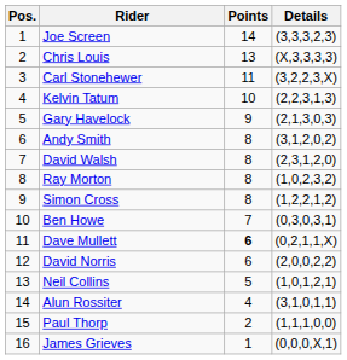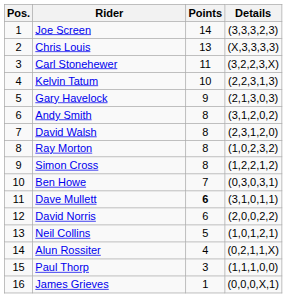 <table class=wikitable style="font-size:93%;">
 <tr>
 <th width=25px>Pos.</th>
 <th width=200px>Rider</th>
 <th width=40px>Points</th>
 <th width=70px>Details</th>
 </tr>
 <tr align=center >
 <td>1</td>
 <td align=left><a href='#'>Joe Screen</a></td>
 <td>14</td>
 <td>(3,3,3,2,3)</td>
 </tr>
 <tr align=center >
 <td>2</td>
 <td align=left><a href='#'>Chris Louis</a></td>
 <td>13</td>
 <td>(X,3,3,3,3)</td>
 </tr>
 <tr align=center >
 <td>3</td>
 <td align=left><a href='#'>Carl Stonehewer</a></td>
 <td>11</td>
 <td>(3,2,2,3,X)</td>
 </tr>
 <tr align=center >
 <td>4</td>
 <td align=left><a href='#'>Kelvin Tatum</a></td>
 <td>10</td>
 <td>(2,2,3,1,3)</td>
 </tr>
 <tr align=center  >
 <td>5</td>
 <td align=left><a href='#'>Gary Havelock</a></td>
 <td>9</td>
 <td>(2,1,3,0,3)</td>
 </tr>
 <tr align=center  >
 <td>6</td>
 <td align=left><a href='#'>Andy Smith</a></td>
 <td>8</td>
 <td>(3,1,2,0,2)</td>
 </tr>
 <tr align=center  >
 <td>7</td>
 <td align=left><a href='#'>David Walsh</a></td>
 <td>8</td>
 <td>(2,3,1,2,0)</td>
 </tr>
 <tr align=center  >
 <td>8</td>
 <td align=left><a href='#'>Ray Morton</a></td>
 <td>8</td>
 <td>(1,0,2,3,2)</td>
 </tr>
 <tr align=center  >
 <td>9</td>
 <td align=left><a href='#'>Simon Cross</a></td>
 <td>8</td>
 <td>(1,2,2,1,2)</td>
 </tr>
 <tr align=center  >
 <td>10</td>
 <td align=left><a href='#'>Ben Howe</a></td>
 <td>7</td>
 <td>(0,3,0,3,1)</td>
 </tr>
 <tr align=center  >
 <td>11</td>
 <td align=left><a href='#'>Dave Mullett</a></td>
 <td><strong>6</strong></td>
-<td>(0,2,1,1,X)</td>
+<td>(3,1,0,1,1)</td>
 </tr>
 <tr align=center  >
 <td>12</td>
 <td align=left><a href='#'>David Norris</a></td>
 <td>6</td>
 <td>(2,0,0,2,2)</td>
 </tr>
 <tr align=center>
 <td>13</td>
 <td align=left><a href='#'>Neil Collins</a></td>
 <td>5</td>
 <td>(1,0,1,2,1)</td>
 </tr>
 <tr align=center>
 <td>14</td>
 <td align=left><a href='#'>Alun Rossiter</a></td>
 <td>4</td>
-<td>(3,1,0,1,1)</td>
+<td>(0,2,1,1,X)</td>
 </tr>
 <tr align=center>
 <td>15</td>
 <td align=left><a href='#'>Paul Thorp</a></td>
-<td>2</td>
+<td>3</td>
 <td>(1,1,1,0,0)</td>
 </tr>
 <tr align=center>
 <td>16</td>
 <td align=left><a href='#'>James Grieves</a></td>
 <td>1</td>
 <td>(0,0,0,X,1)</td>
 </tr>
 </table>
